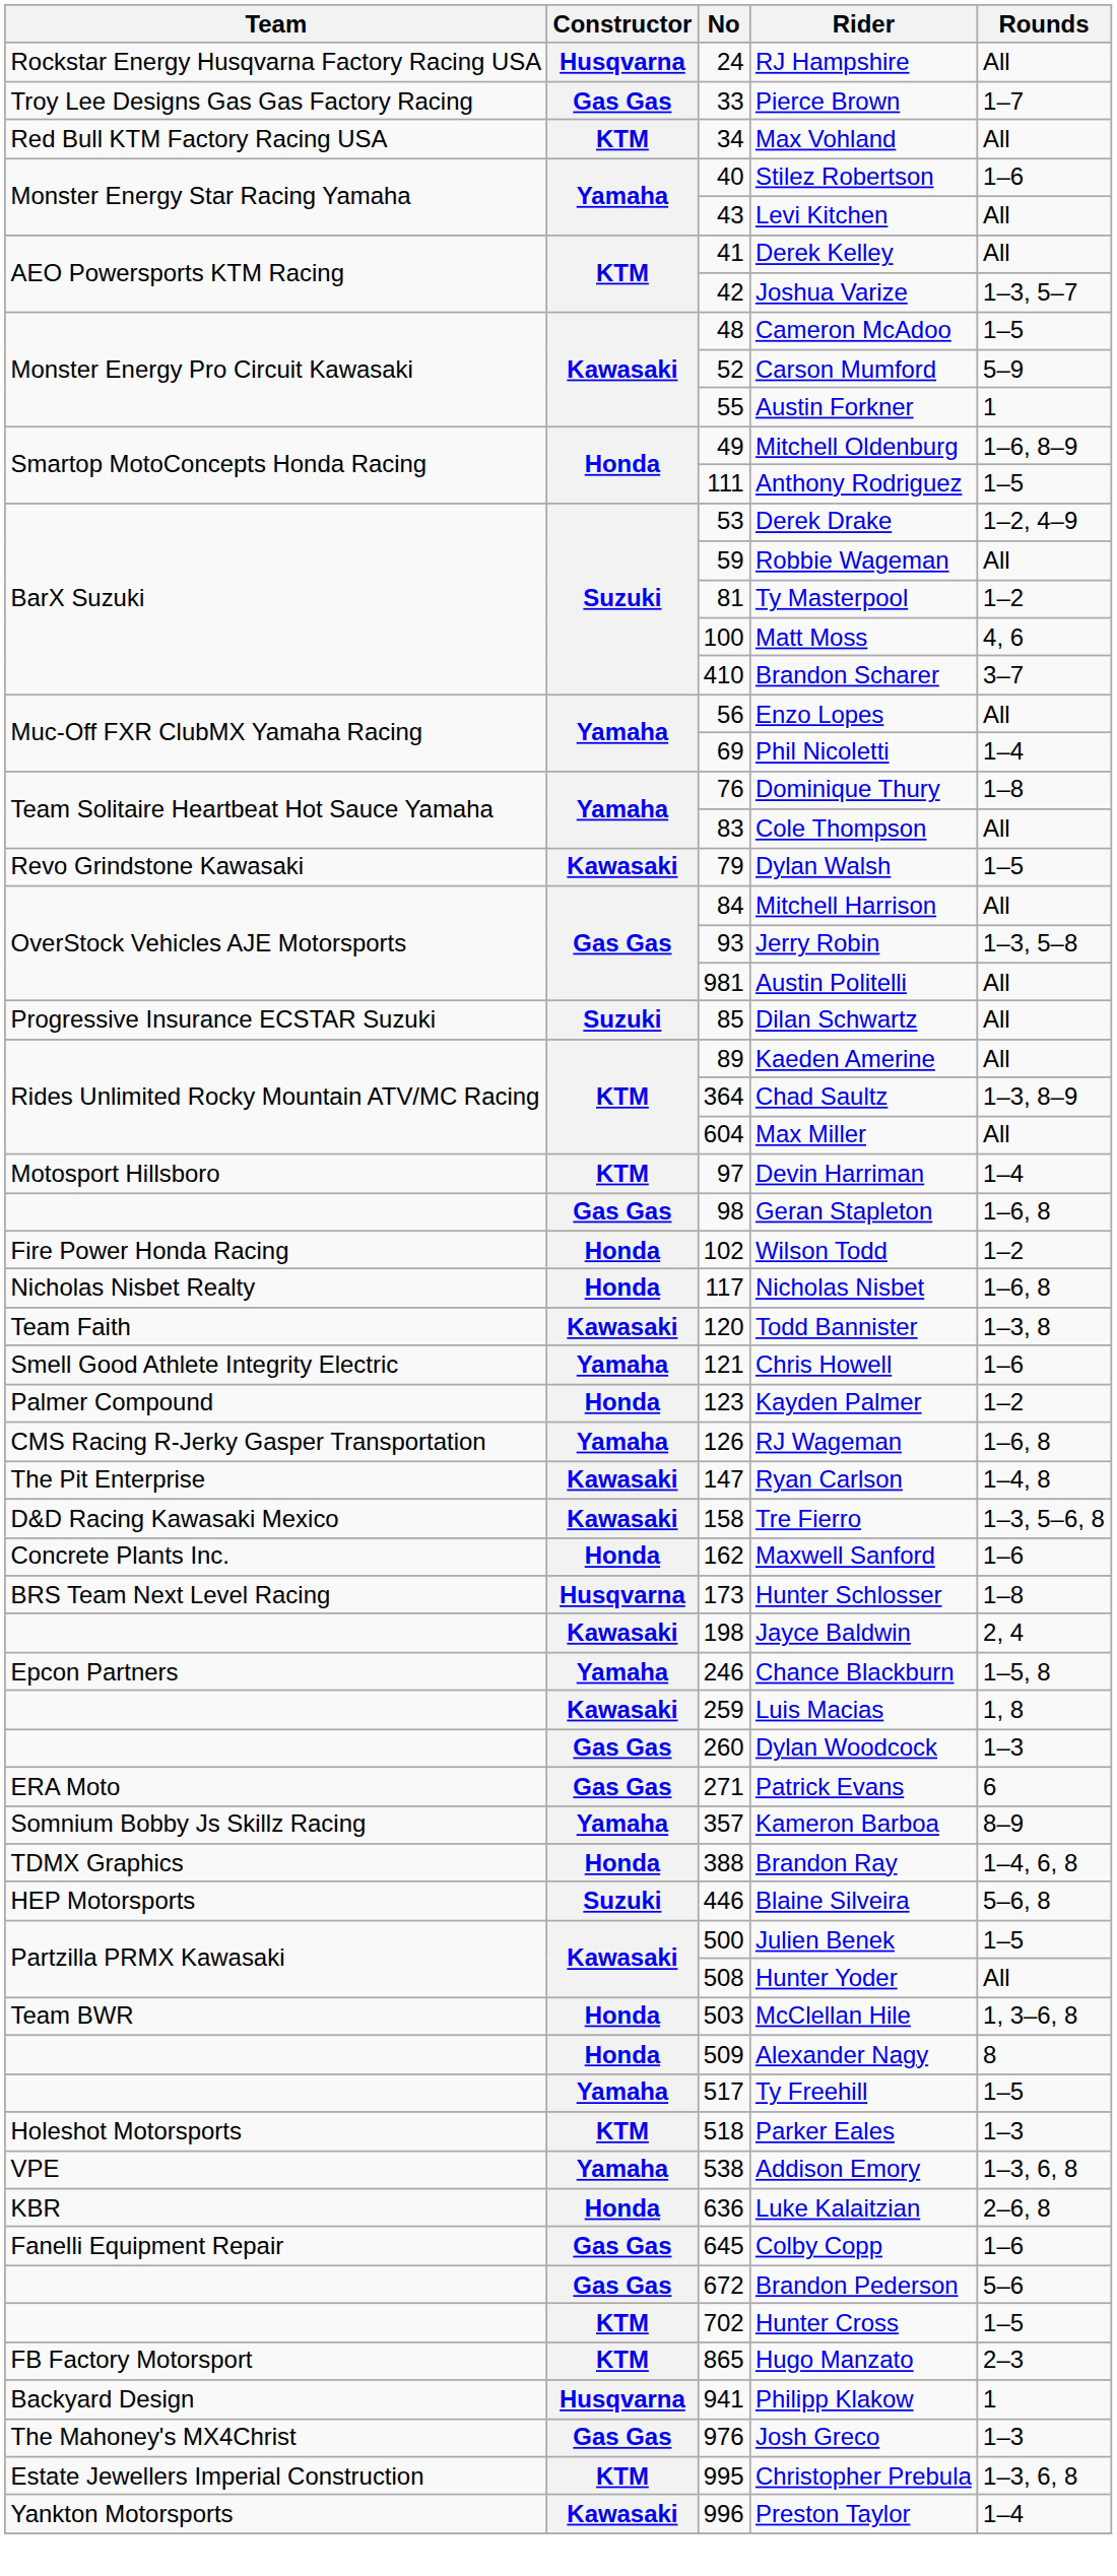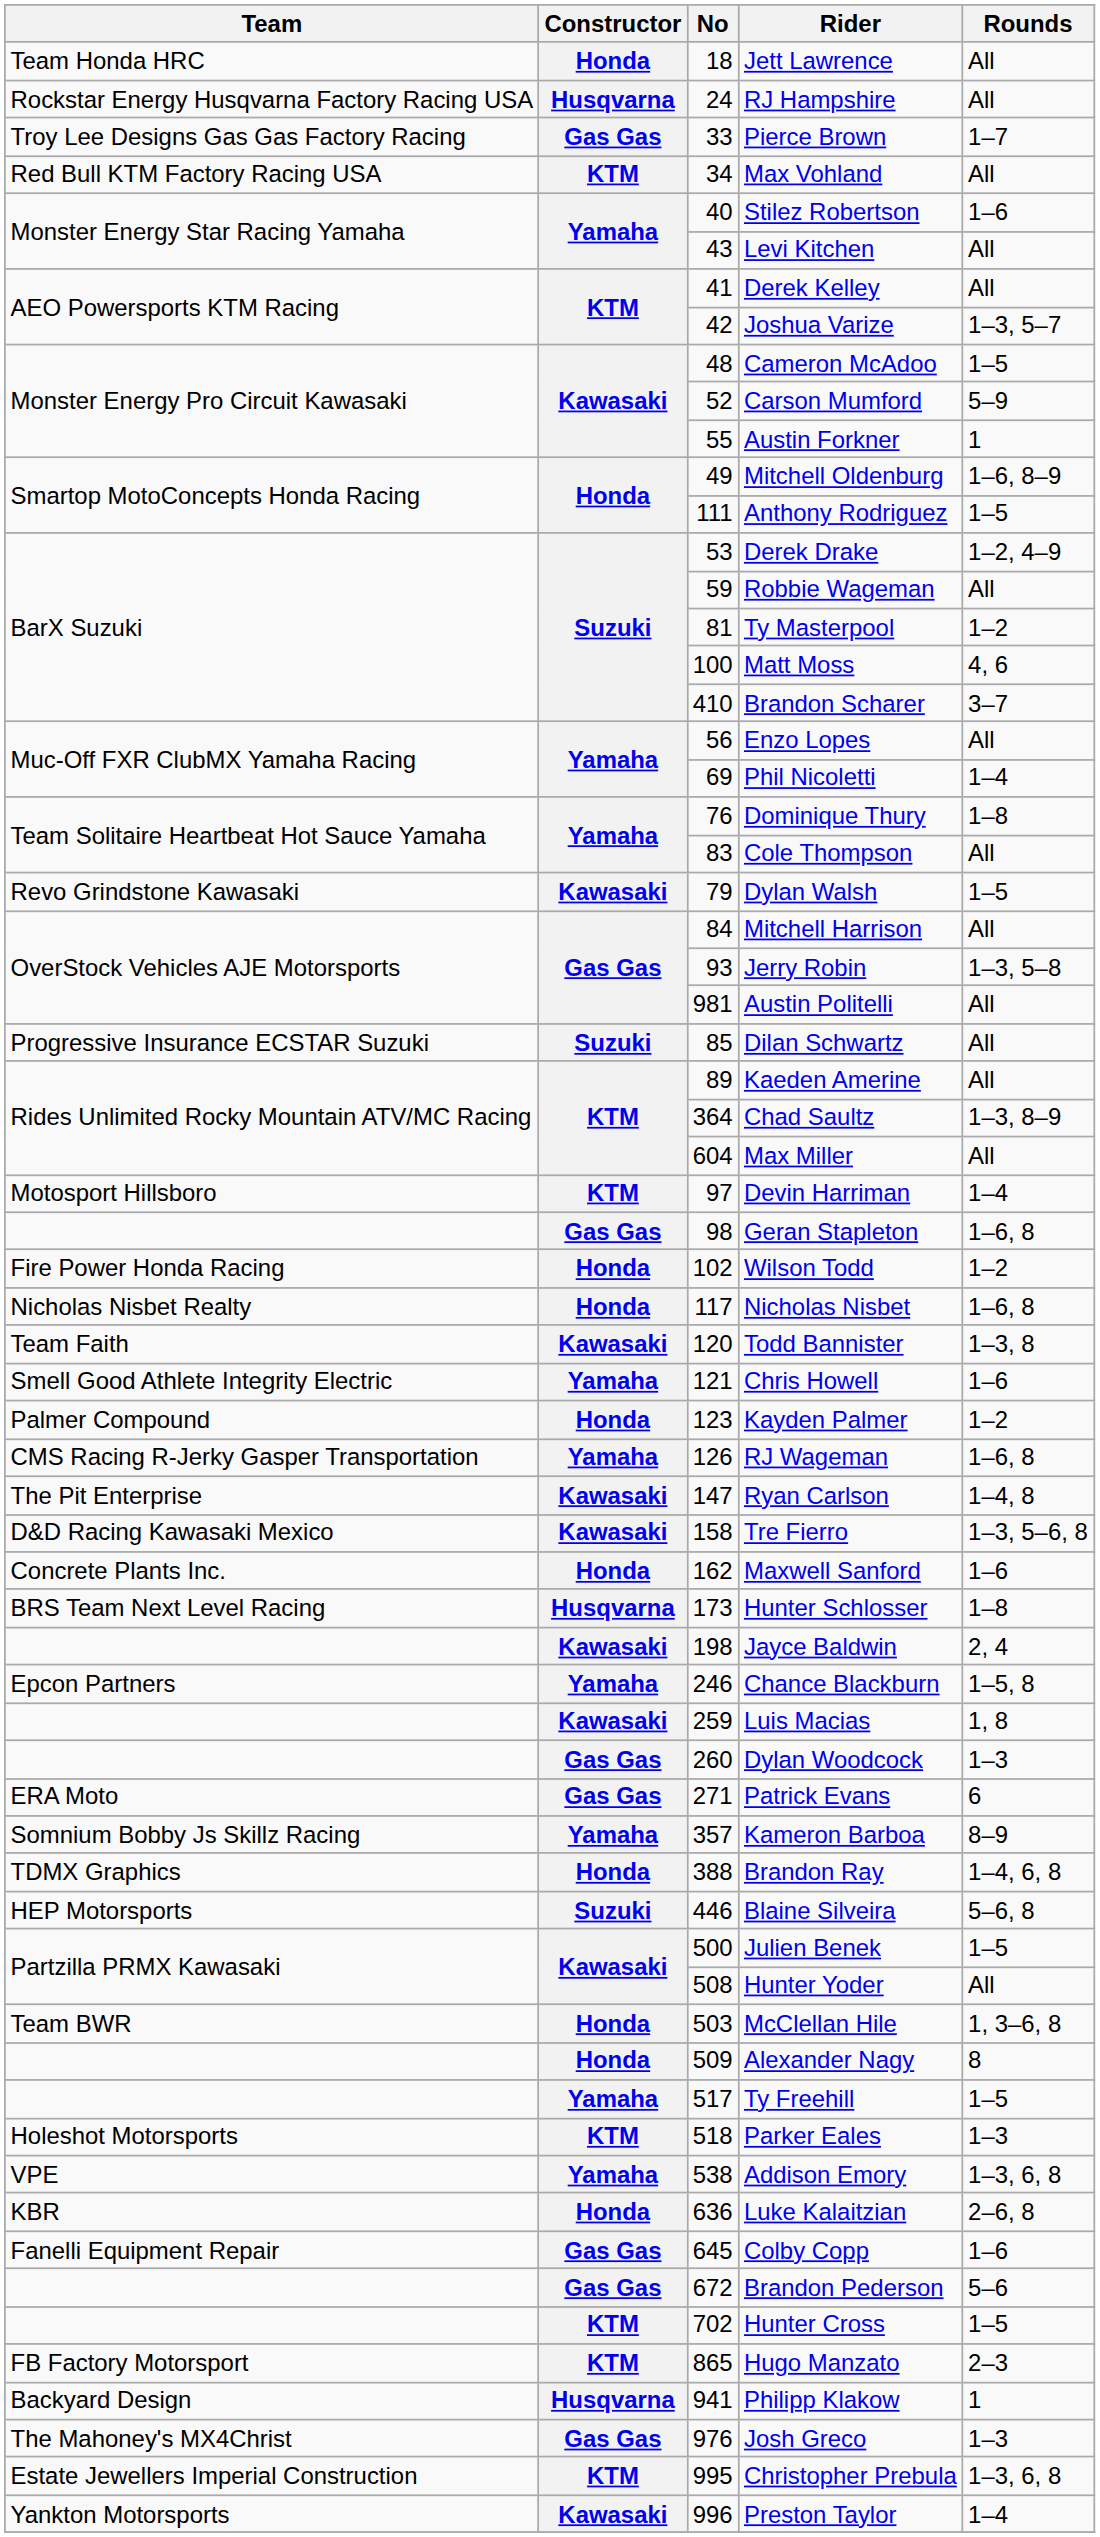 <table class="wikitable" style="font-size: 85%;">
 <tr>
 <th>Team</th>
 <th>Constructor</th>
 <th>No</th>
 <th>Rider</th>
 <th>Rounds</th>
+</tr>
+<tr>
+<td>Team Honda HRC</td>
+<th><a href='#'>Honda</a></th>
+<td align="right">18</td>
+<td> <a href='#'>Jett Lawrence</a></td>
+<td>All</td>
 </tr>
 <tr>
 <td>Rockstar Energy Husqvarna Factory Racing USA</td>
 <th><a href='#'>Husqvarna</a></th>
 <td align="right">24</td>
 <td> <a href='#'>RJ Hampshire</a></td>
 <td>All</td>
 </tr>
 <tr>
 <td>Troy Lee Designs Gas Gas Factory Racing</td>
 <th><a href='#'>Gas Gas</a></th>
 <td align="right">33</td>
 <td> <a href='#'>Pierce Brown</a></td>
 <td>1–7</td>
 </tr>
 <tr>
 <td>Red Bull KTM Factory Racing USA</td>
 <th><a href='#'>KTM</a></th>
 <td align="right">34</td>
 <td> <a href='#'>Max Vohland</a></td>
 <td>All</td>
 </tr>
 <tr>
 <td rowspan=2>Monster Energy Star Racing Yamaha</td>
 <th rowspan=2><a href='#'>Yamaha</a></th>
 <td align="right">40</td>
 <td> <a href='#'>Stilez Robertson</a></td>
 <td>1–6</td>
 </tr>
 <tr>
 <td align="right">43</td>
 <td> <a href='#'>Levi Kitchen</a></td>
 <td>All</td>
 </tr>
 <tr>
 <td rowspan=2>AEO Powersports KTM Racing</td>
 <th rowspan=2><a href='#'>KTM</a></th>
 <td align="right">41</td>
 <td> <a href='#'>Derek Kelley</a></td>
 <td>All</td>
 </tr>
 <tr>
 <td align="right">42</td>
 <td> <a href='#'>Joshua Varize</a></td>
 <td>1–3, 5–7</td>
 </tr>
 <tr>
 <td rowspan=3>Monster Energy Pro Circuit Kawasaki</td>
 <th rowspan=3><a href='#'>Kawasaki</a></th>
 <td align="right">48</td>
 <td> <a href='#'>Cameron McAdoo</a></td>
 <td>1–5</td>
 </tr>
 <tr>
 <td align="right">52</td>
 <td> <a href='#'>Carson Mumford</a></td>
 <td>5–9</td>
 </tr>
 <tr>
 <td align="right">55</td>
 <td> <a href='#'>Austin Forkner</a></td>
 <td>1</td>
 </tr>
 <tr>
 <td rowspan=2>Smartop MotoConcepts Honda Racing</td>
 <th rowspan=2><a href='#'>Honda</a></th>
 <td align="right">49</td>
 <td> <a href='#'>Mitchell Oldenburg</a></td>
 <td>1–6, 8–9</td>
 </tr>
 <tr>
 <td align="right">111</td>
 <td> <a href='#'>Anthony Rodriguez</a></td>
 <td>1–5</td>
 </tr>
 <tr>
 <td rowspan=5>BarX Suzuki</td>
 <th rowspan=5><a href='#'>Suzuki</a></th>
 <td align="right">53</td>
 <td> <a href='#'>Derek Drake</a></td>
 <td>1–2, 4–9</td>
 </tr>
 <tr>
 <td align="right">59</td>
 <td> <a href='#'>Robbie Wageman</a></td>
 <td>All</td>
 </tr>
 <tr>
 <td align="right">81</td>
 <td> <a href='#'>Ty Masterpool</a></td>
 <td>1–2</td>
 </tr>
 <tr>
 <td align="right">100</td>
 <td> <a href='#'>Matt Moss</a></td>
 <td>4, 6</td>
 </tr>
 <tr>
 <td align="right">410</td>
 <td> <a href='#'>Brandon Scharer</a></td>
 <td>3–7</td>
 </tr>
 <tr>
 <td rowspan=2>Muc-Off FXR ClubMX Yamaha Racing</td>
 <th rowspan=2><a href='#'>Yamaha</a></th>
 <td align="right">56</td>
 <td> <a href='#'>Enzo Lopes</a></td>
 <td>All</td>
 </tr>
 <tr>
 <td align="right">69</td>
 <td> <a href='#'>Phil Nicoletti</a></td>
 <td>1–4</td>
 </tr>
 <tr>
 <td rowspan=2>Team Solitaire Heartbeat Hot Sauce Yamaha</td>
 <th rowspan=2><a href='#'>Yamaha</a></th>
 <td align="right">76</td>
 <td> <a href='#'>Dominique Thury</a></td>
 <td>1–8</td>
 </tr>
 <tr>
 <td align="right">83</td>
 <td> <a href='#'>Cole Thompson</a></td>
 <td>All</td>
 </tr>
 <tr>
 <td>Revo Grindstone Kawasaki</td>
 <th><a href='#'>Kawasaki</a></th>
 <td align="right">79</td>
 <td> <a href='#'>Dylan Walsh</a></td>
 <td>1–5</td>
 </tr>
 <tr>
 <td rowspan=3>OverStock Vehicles AJE Motorsports</td>
 <th rowspan=3><a href='#'>Gas Gas</a></th>
 <td align="right">84</td>
 <td> <a href='#'>Mitchell Harrison</a></td>
 <td>All</td>
 </tr>
 <tr>
 <td align="right">93</td>
 <td> <a href='#'>Jerry Robin</a></td>
 <td>1–3, 5–8</td>
 </tr>
 <tr>
 <td align="right">981</td>
 <td> <a href='#'>Austin Politelli</a></td>
 <td>All</td>
 </tr>
 <tr>
 <td>Progressive Insurance ECSTAR Suzuki</td>
 <th><a href='#'>Suzuki</a></th>
 <td align="right">85</td>
 <td> <a href='#'>Dilan Schwartz</a></td>
 <td>All</td>
 </tr>
 <tr>
 <td rowspan=3>Rides Unlimited Rocky Mountain ATV/MC Racing</td>
 <th rowspan=3><a href='#'>KTM</a></th>
 <td align="right">89</td>
 <td> <a href='#'>Kaeden Amerine</a></td>
 <td>All</td>
 </tr>
 <tr>
 <td align="right">364</td>
 <td> <a href='#'>Chad Saultz</a></td>
 <td>1–3, 8–9</td>
 </tr>
 <tr>
 <td align="right">604</td>
 <td> <a href='#'>Max Miller</a></td>
 <td>All</td>
 </tr>
 <tr>
 <td>Motosport Hillsboro</td>
 <th><a href='#'>KTM</a></th>
 <td align="right">97</td>
 <td> <a href='#'>Devin Harriman</a></td>
 <td>1–4</td>
 </tr>
 <tr>
 <td></td>
 <th><a href='#'>Gas Gas</a></th>
 <td align="right">98</td>
 <td> <a href='#'>Geran Stapleton</a></td>
 <td>1–6, 8</td>
 </tr>
 <tr>
 <td>Fire Power Honda Racing</td>
 <th><a href='#'>Honda</a></th>
 <td align="right">102</td>
 <td> <a href='#'>Wilson Todd</a></td>
 <td>1–2</td>
 </tr>
 <tr>
 <td>Nicholas Nisbet Realty</td>
 <th><a href='#'>Honda</a></th>
 <td align="right">117</td>
 <td> <a href='#'>Nicholas Nisbet</a></td>
 <td>1–6, 8</td>
 </tr>
 <tr>
 <td>Team Faith</td>
 <th><a href='#'>Kawasaki</a></th>
 <td align="right">120</td>
 <td> <a href='#'>Todd Bannister</a></td>
 <td>1–3, 8</td>
 </tr>
 <tr>
 <td>Smell Good Athlete Integrity Electric</td>
 <th><a href='#'>Yamaha</a></th>
 <td align="right">121</td>
 <td> <a href='#'>Chris Howell</a></td>
 <td>1–6</td>
 </tr>
 <tr>
 <td>Palmer Compound</td>
 <th><a href='#'>Honda</a></th>
 <td align="right">123</td>
 <td> <a href='#'>Kayden Palmer</a></td>
 <td>1–2</td>
 </tr>
 <tr>
 <td>CMS Racing R-Jerky Gasper Transportation</td>
 <th><a href='#'>Yamaha</a></th>
 <td align="right">126</td>
 <td> <a href='#'>RJ Wageman</a></td>
 <td>1–6, 8</td>
 </tr>
 <tr>
 <td>The Pit Enterprise</td>
 <th><a href='#'>Kawasaki</a></th>
 <td align="right">147</td>
 <td> <a href='#'>Ryan Carlson</a></td>
 <td>1–4, 8</td>
 </tr>
 <tr>
 <td>D&D Racing Kawasaki Mexico</td>
 <th><a href='#'>Kawasaki</a></th>
 <td align="right">158</td>
 <td> <a href='#'>Tre Fierro</a></td>
 <td>1–3, 5–6, 8</td>
 </tr>
 <tr>
 <td>Concrete Plants Inc.</td>
 <th><a href='#'>Honda</a></th>
 <td align="right">162</td>
 <td> <a href='#'>Maxwell Sanford</a></td>
 <td>1–6</td>
 </tr>
 <tr>
 <td>BRS Team Next Level Racing</td>
 <th><a href='#'>Husqvarna</a></th>
 <td align="right">173</td>
 <td> <a href='#'>Hunter Schlosser</a></td>
 <td>1–8</td>
 </tr>
 <tr>
 <td></td>
 <th><a href='#'>Kawasaki</a></th>
 <td align="right">198</td>
 <td> <a href='#'>Jayce Baldwin</a></td>
 <td>2, 4</td>
 </tr>
 <tr>
 <td>Epcon Partners</td>
 <th><a href='#'>Yamaha</a></th>
 <td align="right">246</td>
 <td> <a href='#'>Chance Blackburn</a></td>
 <td>1–5, 8</td>
 </tr>
 <tr>
 <td></td>
 <th><a href='#'>Kawasaki</a></th>
 <td align="right">259</td>
 <td> <a href='#'>Luis Macias</a></td>
 <td>1, 8</td>
 </tr>
 <tr>
 <td></td>
 <th><a href='#'>Gas Gas</a></th>
 <td align="right">260</td>
 <td> <a href='#'>Dylan Woodcock</a></td>
 <td>1–3</td>
 </tr>
 <tr>
 <td>ERA Moto</td>
 <th><a href='#'>Gas Gas</a></th>
 <td align="right">271</td>
 <td> <a href='#'>Patrick Evans</a></td>
 <td>6</td>
 </tr>
 <tr>
 <td>Somnium Bobby Js Skillz Racing</td>
 <th><a href='#'>Yamaha</a></th>
 <td align="right">357</td>
 <td> <a href='#'>Kameron Barboa</a></td>
 <td>8–9</td>
 </tr>
 <tr>
 <td>TDMX Graphics</td>
 <th><a href='#'>Honda</a></th>
 <td align="right">388</td>
 <td> <a href='#'>Brandon Ray</a></td>
 <td>1–4, 6, 8</td>
 </tr>
 <tr>
 <td>HEP Motorsports</td>
 <th><a href='#'>Suzuki</a></th>
 <td align="right">446</td>
 <td> <a href='#'>Blaine Silveira</a></td>
 <td>5–6, 8</td>
 </tr>
 <tr>
 <td rowspan=2>Partzilla PRMX Kawasaki</td>
 <th rowspan=2><a href='#'>Kawasaki</a></th>
 <td align="right">500</td>
 <td> <a href='#'>Julien Benek</a></td>
 <td>1–5</td>
 </tr>
 <tr>
 <td align="right">508</td>
 <td> <a href='#'>Hunter Yoder</a></td>
 <td>All</td>
 </tr>
 <tr>
 <td>Team BWR</td>
 <th><a href='#'>Honda</a></th>
 <td align="right">503</td>
 <td> <a href='#'>McClellan Hile</a></td>
 <td>1, 3–6, 8</td>
 </tr>
 <tr>
 <td></td>
 <th><a href='#'>Honda</a></th>
 <td align="right">509</td>
 <td> <a href='#'>Alexander Nagy</a></td>
 <td>8</td>
 </tr>
 <tr>
 <td></td>
 <th><a href='#'>Yamaha</a></th>
 <td align="right">517</td>
 <td> <a href='#'>Ty Freehill</a></td>
 <td>1–5</td>
 </tr>
 <tr>
 <td>Holeshot Motorsports</td>
 <th><a href='#'>KTM</a></th>
 <td align="right">518</td>
 <td> <a href='#'>Parker Eales</a></td>
 <td>1–3</td>
 </tr>
 <tr>
 <td>VPE</td>
 <th><a href='#'>Yamaha</a></th>
 <td align="right">538</td>
 <td> <a href='#'>Addison Emory</a></td>
 <td>1–3, 6, 8</td>
 </tr>
 <tr>
 <td>KBR</td>
 <th><a href='#'>Honda</a></th>
 <td align="right">636</td>
 <td> <a href='#'>Luke Kalaitzian</a></td>
 <td>2–6, 8</td>
 </tr>
 <tr>
 <td>Fanelli Equipment Repair</td>
 <th><a href='#'>Gas Gas</a></th>
 <td align="right">645</td>
 <td> <a href='#'>Colby Copp</a></td>
 <td>1–6</td>
 </tr>
 <tr>
 <td></td>
 <th><a href='#'>Gas Gas</a></th>
 <td align="right">672</td>
 <td> <a href='#'>Brandon Pederson</a></td>
 <td>5–6</td>
 </tr>
 <tr>
 <td></td>
 <th><a href='#'>KTM</a></th>
 <td align="right">702</td>
 <td> <a href='#'>Hunter Cross</a></td>
 <td>1–5</td>
 </tr>
 <tr>
 <td>FB Factory Motorsport</td>
 <th><a href='#'>KTM</a></th>
 <td align="right">865</td>
 <td> <a href='#'>Hugo Manzato</a></td>
 <td>2–3</td>
 </tr>
 <tr>
 <td>Backyard Design</td>
 <th><a href='#'>Husqvarna</a></th>
 <td align="right">941</td>
 <td> <a href='#'>Philipp Klakow</a></td>
 <td>1</td>
 </tr>
 <tr>
 <td>The Mahoney's MX4Christ</td>
 <th><a href='#'>Gas Gas</a></th>
 <td align="right">976</td>
 <td> <a href='#'>Josh Greco</a></td>
 <td>1–3</td>
 </tr>
 <tr>
 <td>Estate Jewellers Imperial Construction</td>
 <th><a href='#'>KTM</a></th>
 <td align="right">995</td>
 <td> <a href='#'>Christopher Prebula</a></td>
 <td>1–3, 6, 8</td>
 </tr>
 <tr>
 <td>Yankton Motorsports</td>
 <th><a href='#'>Kawasaki</a></th>
 <td align="right">996</td>
 <td> <a href='#'>Preston Taylor</a></td>
 <td>1–4</td>
 </tr>
 <tr>
 </tr>
 </table>
